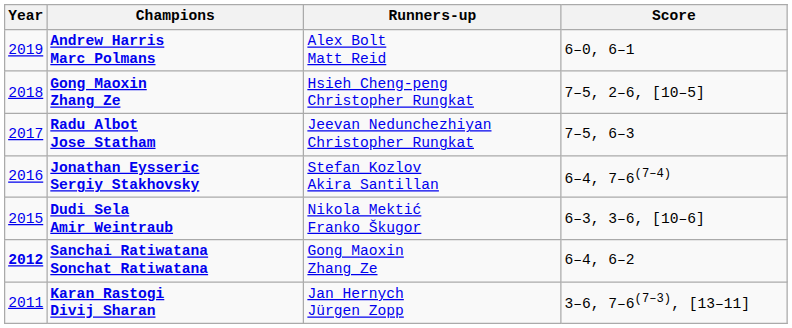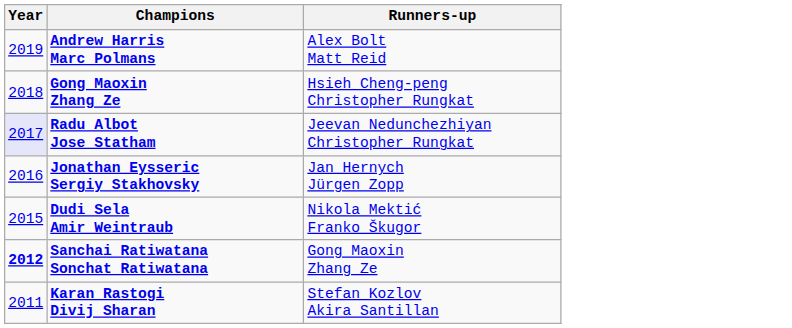 <table class="wikitable" style="font-size:90%">
 <tr>
 <th>Year</th>
 <th width="200">Champions</th>
 <th width="200">Runners-up</th>
-<th width="175">Score</th>
 </tr>
 <tr>
 <td><a href='#'>2019</a></td>
 <td> <strong><a href='#'>Andrew Harris</a></strong> <br>  <strong><a href='#'>Marc Polmans</a></strong></td>
 <td> <a href='#'>Alex Bolt</a> <br>  <a href='#'>Matt Reid</a></td>
-<td>6–0, 6–1</td>
 </tr>
 <tr>
 <td><a href='#'>2018</a></td>
 <td> <strong><a href='#'>Gong Maoxin</a></strong> <br>  <strong><a href='#'>Zhang Ze</a></strong></td>
 <td> <a href='#'>Hsieh Cheng-peng</a> <br>  <a href='#'>Christopher Rungkat</a></td>
-<td>7–5, 2–6, [10–5]</td>
 </tr>
 <tr>
-<td><a href='#'>2017</a></td>
+<td style="background: lavender;"><a href='#'>2017</a></td>
 <td> <strong><a href='#'>Radu Albot</a></strong> <br>  <strong><a href='#'>Jose Statham</a></strong></td>
 <td> <a href='#'>Jeevan Nedunchezhiyan</a> <br>  <a href='#'>Christopher Rungkat</a></td>
-<td>7–5, 6–3</td>
 </tr>
 <tr>
 <td><a href='#'>2016</a></td>
 <td> <strong><a href='#'>Jonathan Eysseric</a></strong> <br>  <strong><a href='#'>Sergiy Stakhovsky</a></strong></td>
-<td> <a href='#'>Stefan Kozlov</a> <br>  <a href='#'>Akira Santillan</a></td>
-<td>6–4, 7–6<sup>(7–4)</sup></td>
+<td> <a href='#'>Jan Hernych</a> <br>  <a href='#'>Jürgen Zopp</a></td>
 </tr>
 <tr>
 <td><a href='#'>2015</a></td>
 <td> <strong><a href='#'>Dudi Sela</a></strong> <br>  <strong><a href='#'>Amir Weintraub</a></strong></td>
 <td> <a href='#'>Nikola Mektić</a> <br>  <a href='#'>Franko Škugor</a></td>
-<td>6–3, 3–6, [10–6]</td>
 </tr>
 <tr>
 <td><strong><a href='#'>2012</a></strong></td>
 <td> <strong><a href='#'>Sanchai Ratiwatana</a></strong> <br>  <strong><a href='#'>Sonchat Ratiwatana</a></strong></td>
 <td> <a href='#'>Gong Maoxin</a> <br>  <a href='#'>Zhang Ze</a></td>
-<td>6–4, 6–2</td>
 </tr>
 <tr>
 <td><a href='#'>2011</a></td>
 <td> <strong><a href='#'>Karan Rastogi</a></strong> <br>  <strong><a href='#'>Divij Sharan</a></strong></td>
-<td> <a href='#'>Jan Hernych</a> <br>  <a href='#'>Jürgen Zopp</a></td>
-<td>3–6, 7–6<sup>(7–3)</sup>, [13–11]</td>
+<td> <a href='#'>Stefan Kozlov</a> <br>  <a href='#'>Akira Santillan</a></td>
 </tr>
 </table>
